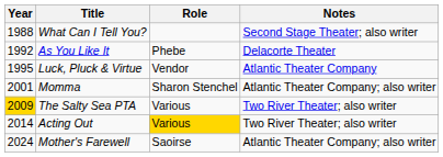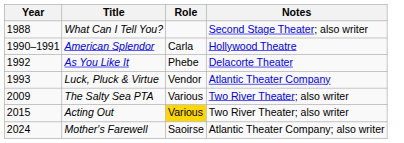 <table class="wikitable sortable">
 <tr>
 <th>Year</th>
 <th>Title</th>
 <th>Role</th>
 <th>Notes</th>
 </tr>
 <tr>
 <td>1988</td>
 <td><em>What Can I Tell You?</em></td>
 <td></td>
 <td><a href='#'>Second Stage Theater</a>; also writer</td>
 </tr>
 <tr>
+<td>1990–1991</td>
+<td><em><a href='#'>American Splendor</a></em></td>
+<td>Carla</td>
+<td><a href='#'>Hollywood Theatre</a></td>
+</tr>
+<tr>
 <td>1992</td>
 <td><em><a href='#'>As You Like It</a></em></td>
 <td>Phebe</td>
 <td><a href='#'>Delacorte Theater</a></td>
 </tr>
 <tr>
-<td>1995</td>
+<td>1993</td>
 <td><em>Luck, Pluck & Virtue</em></td>
 <td>Vendor</td>
 <td><a href='#'>Atlantic Theater Company</a></td>
 </tr>
 <tr>
-<td>2001</td>
-<td><em>Momma</em></td>
-<td>Sharon Stenchel</td>
-<td>Atlantic Theater Company; also writer</td>
-</tr>
-<tr>
-<td style="background: gold;">2009</td>
+<td>2009</td>
 <td><em>The Salty Sea PTA</em></td>
 <td>Various</td>
 <td><a href='#'>Two River Theater</a>; also writer</td>
 </tr>
 <tr>
-<td>2014</td>
+<td>2015</td>
 <td><em>Acting Out</em></td>
 <td style="background: gold;">Various</td>
 <td>Two River Theater; also writer</td>
 </tr>
 <tr>
 <td>2024</td>
 <td><em>Mother's Farewell</em></td>
 <td>Saoirse</td>
 <td>Atlantic Theater Company; also writer</td>
 </tr>
 </table>
